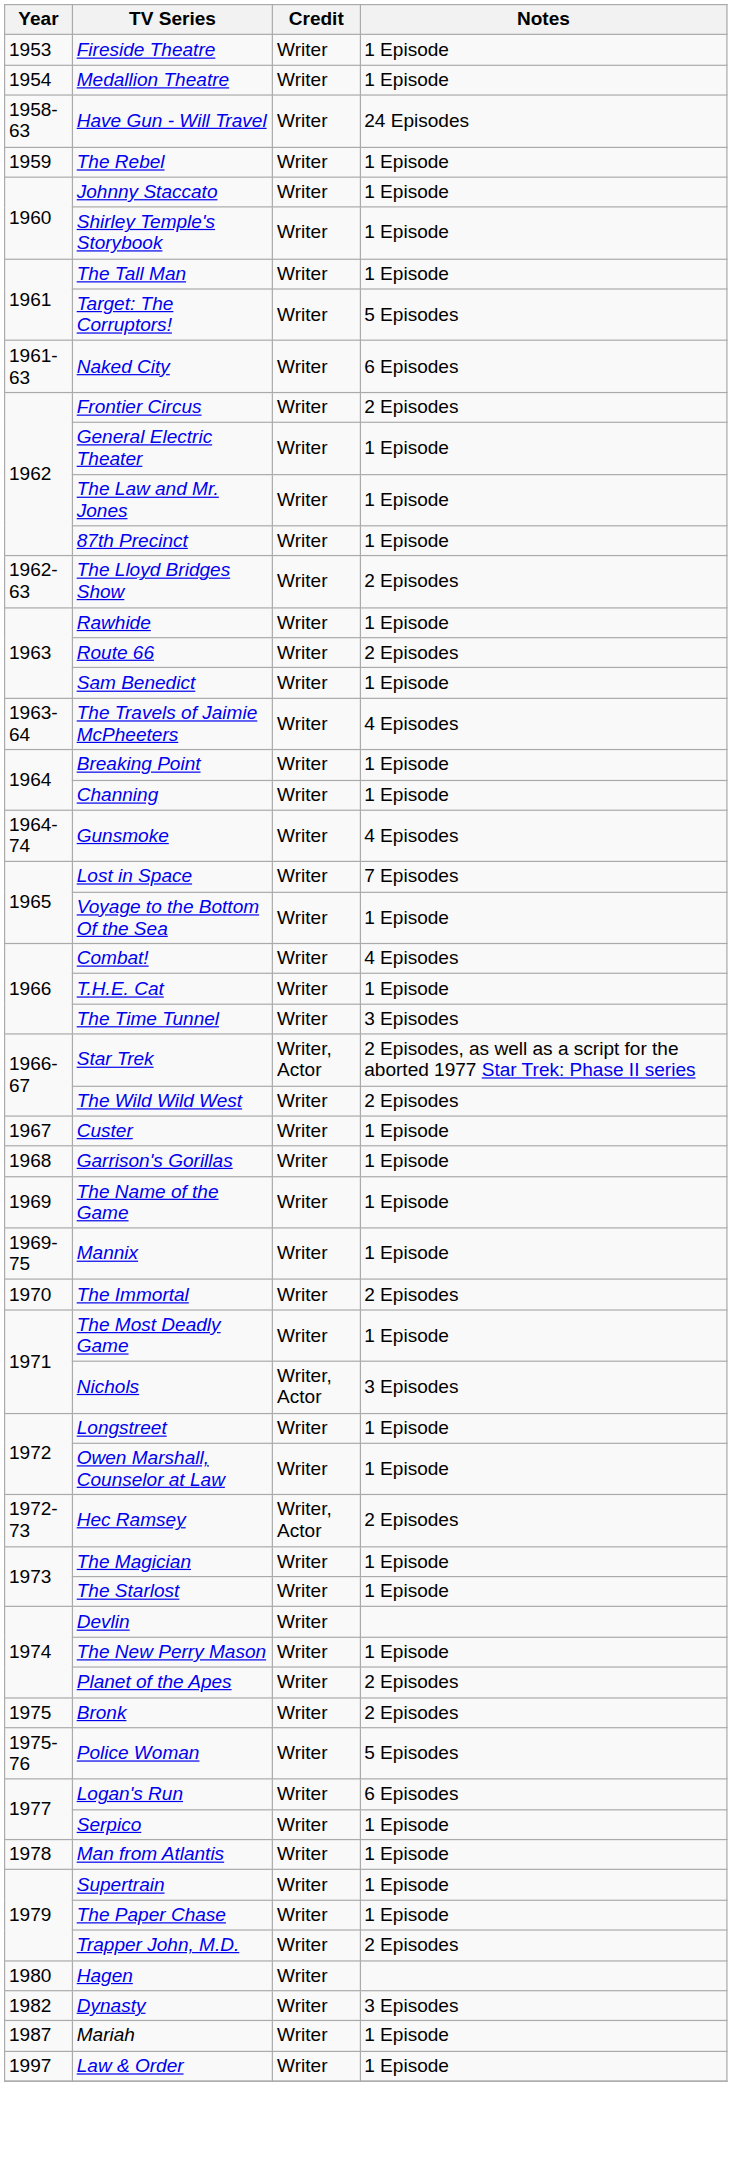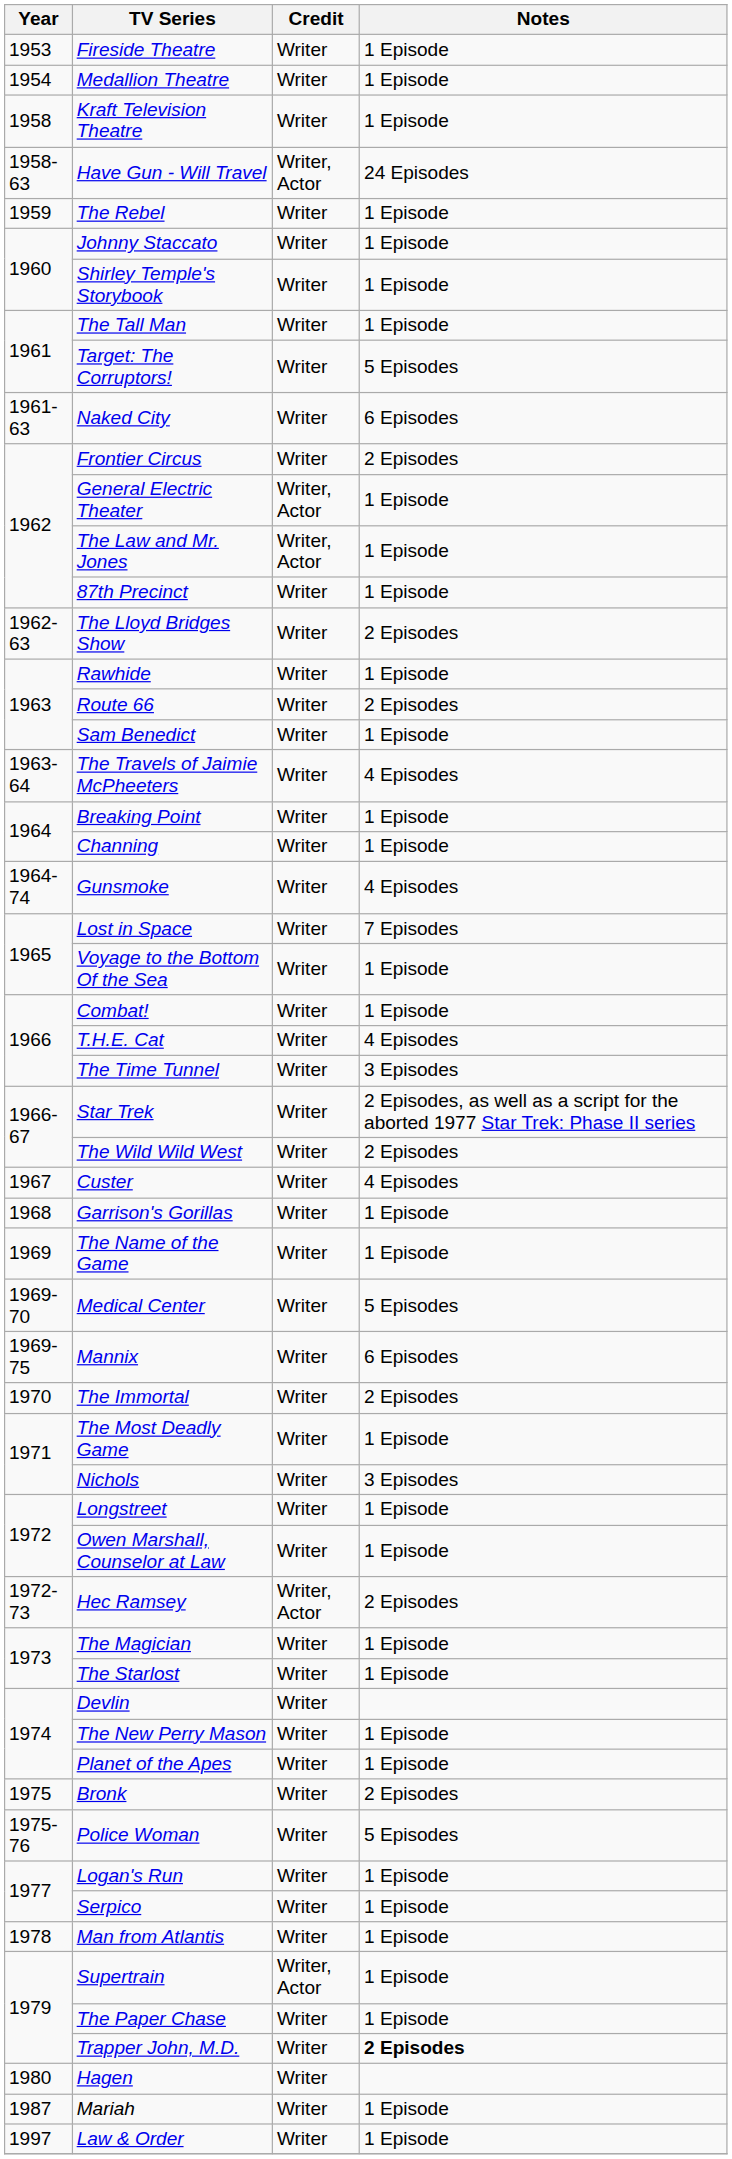 <table class="wikitable">
 <tr>
 <th>Year</th>
 <th>TV Series</th>
 <th>Credit</th>
 <th>Notes</th>
 </tr>
 <tr>
 <td>1953</td>
 <td><em><a href='#'>Fireside Theatre</a></em></td>
 <td>Writer</td>
 <td>1 Episode</td>
 </tr>
 <tr>
 <td>1954</td>
 <td><em><a href='#'>Medallion Theatre</a></em></td>
 <td>Writer</td>
 <td>1 Episode</td>
 </tr>
 <tr>
+<td>1958</td>
+<td><em><a href='#'>Kraft Television Theatre</a></em></td>
+<td>Writer</td>
+<td>1 Episode</td>
+</tr>
+<tr>
 <td>1958-63</td>
 <td><em><a href='#'>Have Gun - Will Travel</a></em></td>
-<td>Writer</td>
+<td>Writer, Actor</td>
 <td>24 Episodes</td>
 </tr>
 <tr>
 <td>1959</td>
 <td><em><a href='#'>The Rebel</a></em></td>
 <td>Writer</td>
 <td>1 Episode</td>
 </tr>
 <tr>
 <td rowspan=2>1960</td>
 <td><em><a href='#'>Johnny Staccato</a></em></td>
 <td>Writer</td>
 <td>1 Episode</td>
 </tr>
 <tr>
 <td><em><a href='#'>Shirley Temple's Storybook</a></em></td>
 <td>Writer</td>
 <td>1 Episode</td>
 </tr>
 <tr>
 <td rowspan=2>1961</td>
 <td><em><a href='#'>The Tall Man</a></em></td>
 <td>Writer</td>
 <td>1 Episode</td>
 </tr>
 <tr>
 <td><em><a href='#'>Target: The Corruptors!</a></em></td>
 <td>Writer</td>
 <td>5 Episodes</td>
 </tr>
 <tr>
 <td>1961-63</td>
 <td><em><a href='#'>Naked City</a></em></td>
 <td>Writer</td>
 <td>6 Episodes</td>
 </tr>
 <tr>
 <td rowspan=4>1962</td>
 <td><em><a href='#'>Frontier Circus</a></em></td>
 <td>Writer</td>
 <td>2 Episodes</td>
 </tr>
 <tr>
 <td><em><a href='#'>General Electric Theater</a></em></td>
-<td>Writer</td>
+<td>Writer, Actor</td>
 <td>1 Episode</td>
 </tr>
 <tr>
 <td><em><a href='#'>The Law and Mr. Jones</a></em></td>
-<td>Writer</td>
+<td>Writer, Actor</td>
 <td>1 Episode</td>
 </tr>
 <tr>
 <td><em><a href='#'>87th Precinct</a></em></td>
 <td>Writer</td>
 <td>1 Episode</td>
 </tr>
 <tr>
 <td>1962-63</td>
 <td><em><a href='#'>The Lloyd Bridges Show</a></em></td>
 <td>Writer</td>
 <td>2 Episodes</td>
 </tr>
 <tr>
 <td rowspan=3>1963</td>
 <td><em><a href='#'>Rawhide</a></em></td>
 <td>Writer</td>
 <td>1 Episode</td>
 </tr>
 <tr>
 <td><em><a href='#'>Route 66</a></em></td>
 <td>Writer</td>
 <td>2 Episodes</td>
 </tr>
 <tr>
 <td><em><a href='#'>Sam Benedict</a></em></td>
 <td>Writer</td>
 <td>1 Episode</td>
 </tr>
 <tr>
 <td>1963-64</td>
 <td><em><a href='#'>The Travels of Jaimie McPheeters</a></em></td>
 <td>Writer</td>
 <td>4 Episodes</td>
 </tr>
 <tr>
 <td rowspan=2>1964</td>
 <td><em><a href='#'>Breaking Point</a></em></td>
 <td>Writer</td>
 <td>1 Episode</td>
 </tr>
 <tr>
 <td><em><a href='#'>Channing</a></em></td>
 <td>Writer</td>
 <td>1 Episode</td>
 </tr>
 <tr>
 <td>1964-74</td>
 <td><em><a href='#'>Gunsmoke</a></em></td>
 <td>Writer</td>
 <td>4 Episodes</td>
 </tr>
 <tr>
 <td rowspan=2>1965</td>
 <td><em><a href='#'>Lost in Space</a></em></td>
 <td>Writer</td>
 <td>7 Episodes</td>
 </tr>
 <tr>
 <td><em><a href='#'>Voyage to the Bottom Of the Sea</a></em></td>
 <td>Writer</td>
 <td>1 Episode</td>
 </tr>
 <tr>
 <td rowspan=3>1966</td>
 <td><em><a href='#'>Combat!</a></em></td>
 <td>Writer</td>
-<td>4 Episodes</td>
+<td>1 Episode</td>
 </tr>
 <tr>
 <td><em><a href='#'>T.H.E. Cat</a></em></td>
 <td>Writer</td>
-<td>1 Episode</td>
+<td>4 Episodes</td>
 </tr>
 <tr>
 <td><em><a href='#'>The Time Tunnel</a></em></td>
 <td>Writer</td>
 <td>3 Episodes</td>
 </tr>
 <tr>
 <td rowspan=2>1966-67</td>
 <td><em><a href='#'>Star Trek</a></em></td>
-<td>Writer, Actor</td>
+<td>Writer</td>
 <td>2 Episodes, as well as a script for the aborted 1977 <a href='#'>Star Trek: Phase II series</a></td>
 </tr>
 <tr>
 <td><em><a href='#'>The Wild Wild West</a></em></td>
 <td>Writer</td>
 <td>2 Episodes</td>
 </tr>
 <tr>
 <td>1967</td>
 <td><em><a href='#'>Custer</a></em></td>
 <td>Writer</td>
-<td>1 Episode</td>
+<td>4 Episodes</td>
 </tr>
 <tr>
 <td>1968</td>
 <td><em><a href='#'>Garrison's Gorillas</a></em></td>
 <td>Writer</td>
 <td>1 Episode</td>
 </tr>
 <tr>
 <td>1969</td>
 <td><em><a href='#'>The Name of the Game</a></em></td>
 <td>Writer</td>
 <td>1 Episode</td>
 </tr>
 <tr>
+<td>1969-70</td>
+<td><em><a href='#'>Medical Center</a></em></td>
+<td>Writer</td>
+<td>5 Episodes</td>
+</tr>
+<tr>
 <td>1969-75</td>
 <td><em><a href='#'>Mannix</a></em></td>
 <td>Writer</td>
-<td>1 Episode</td>
+<td>6 Episodes</td>
 </tr>
 <tr>
 <td>1970</td>
 <td><em><a href='#'>The Immortal</a></em></td>
 <td>Writer</td>
 <td>2 Episodes</td>
 </tr>
 <tr>
 <td rowspan=2>1971</td>
 <td><em><a href='#'>The Most Deadly Game</a></em></td>
 <td>Writer</td>
 <td>1 Episode</td>
 </tr>
 <tr>
 <td><em><a href='#'>Nichols</a></em></td>
-<td>Writer, Actor</td>
+<td>Writer</td>
 <td>3 Episodes</td>
 </tr>
 <tr>
 <td rowspan=2>1972</td>
 <td><em><a href='#'>Longstreet</a></em></td>
 <td>Writer</td>
 <td>1 Episode</td>
 </tr>
 <tr>
 <td><em><a href='#'>Owen Marshall, Counselor at Law</a></em></td>
 <td>Writer</td>
 <td>1 Episode</td>
 </tr>
 <tr>
 <td>1972-73</td>
 <td><em><a href='#'>Hec Ramsey</a></em></td>
 <td>Writer, Actor</td>
 <td>2 Episodes</td>
 </tr>
 <tr>
 <td rowspan=2>1973</td>
 <td><em><a href='#'>The Magician</a></em></td>
 <td>Writer</td>
 <td>1 Episode</td>
 </tr>
 <tr>
 <td><em><a href='#'>The Starlost</a></em></td>
 <td>Writer</td>
 <td>1 Episode</td>
 </tr>
 <tr>
 <td rowspan=3>1974</td>
 <td><em><a href='#'>Devlin</a></em></td>
 <td>Writer</td>
 <td></td>
 </tr>
 <tr>
 <td><em><a href='#'>The New Perry Mason</a></em></td>
 <td>Writer</td>
 <td>1 Episode</td>
 </tr>
 <tr>
 <td><em><a href='#'>Planet of the Apes</a></em></td>
 <td>Writer</td>
-<td>2 Episodes</td>
+<td>1 Episode</td>
 </tr>
 <tr>
 <td>1975</td>
 <td><em><a href='#'>Bronk</a></em></td>
 <td>Writer</td>
 <td>2 Episodes</td>
 </tr>
 <tr>
 <td>1975-76</td>
 <td><em><a href='#'>Police Woman</a></em></td>
 <td>Writer</td>
 <td>5 Episodes</td>
 </tr>
 <tr>
 <td rowspan=2>1977</td>
 <td><em><a href='#'>Logan's Run</a></em></td>
 <td>Writer</td>
-<td>6 Episodes</td>
+<td>1 Episode</td>
 </tr>
 <tr>
 <td><em><a href='#'>Serpico</a></em></td>
 <td>Writer</td>
 <td>1 Episode</td>
 </tr>
 <tr>
 <td>1978</td>
 <td><em><a href='#'>Man from Atlantis</a></em></td>
 <td>Writer</td>
 <td>1 Episode</td>
 </tr>
 <tr>
 <td rowspan=3>1979</td>
 <td><em><a href='#'>Supertrain</a></em></td>
-<td>Writer</td>
+<td>Writer, Actor</td>
 <td>1 Episode</td>
 </tr>
 <tr>
 <td><em><a href='#'>The Paper Chase</a></em></td>
 <td>Writer</td>
 <td>1 Episode</td>
 </tr>
 <tr>
 <td><em><a href='#'>Trapper John, M.D.</a></em></td>
 <td>Writer</td>
-<td>2 Episodes</td>
+<td><strong>2 Episodes</strong></td>
 </tr>
 <tr>
 <td>1980</td>
 <td><em><a href='#'>Hagen</a></em></td>
 <td>Writer</td>
 <td></td>
-</tr>
-<tr>
-<td>1982</td>
-<td><em><a href='#'>Dynasty</a></em></td>
-<td>Writer</td>
-<td>3 Episodes</td>
 </tr>
 <tr>
 <td>1987</td>
 <td><em>Mariah</em></td>
 <td>Writer</td>
 <td>1 Episode</td>
 </tr>
 <tr>
 <td>1997</td>
 <td><em><a href='#'>Law & Order</a></em></td>
 <td>Writer</td>
 <td>1 Episode</td>
 </tr>
 <tr>
 </tr>
 </table>
